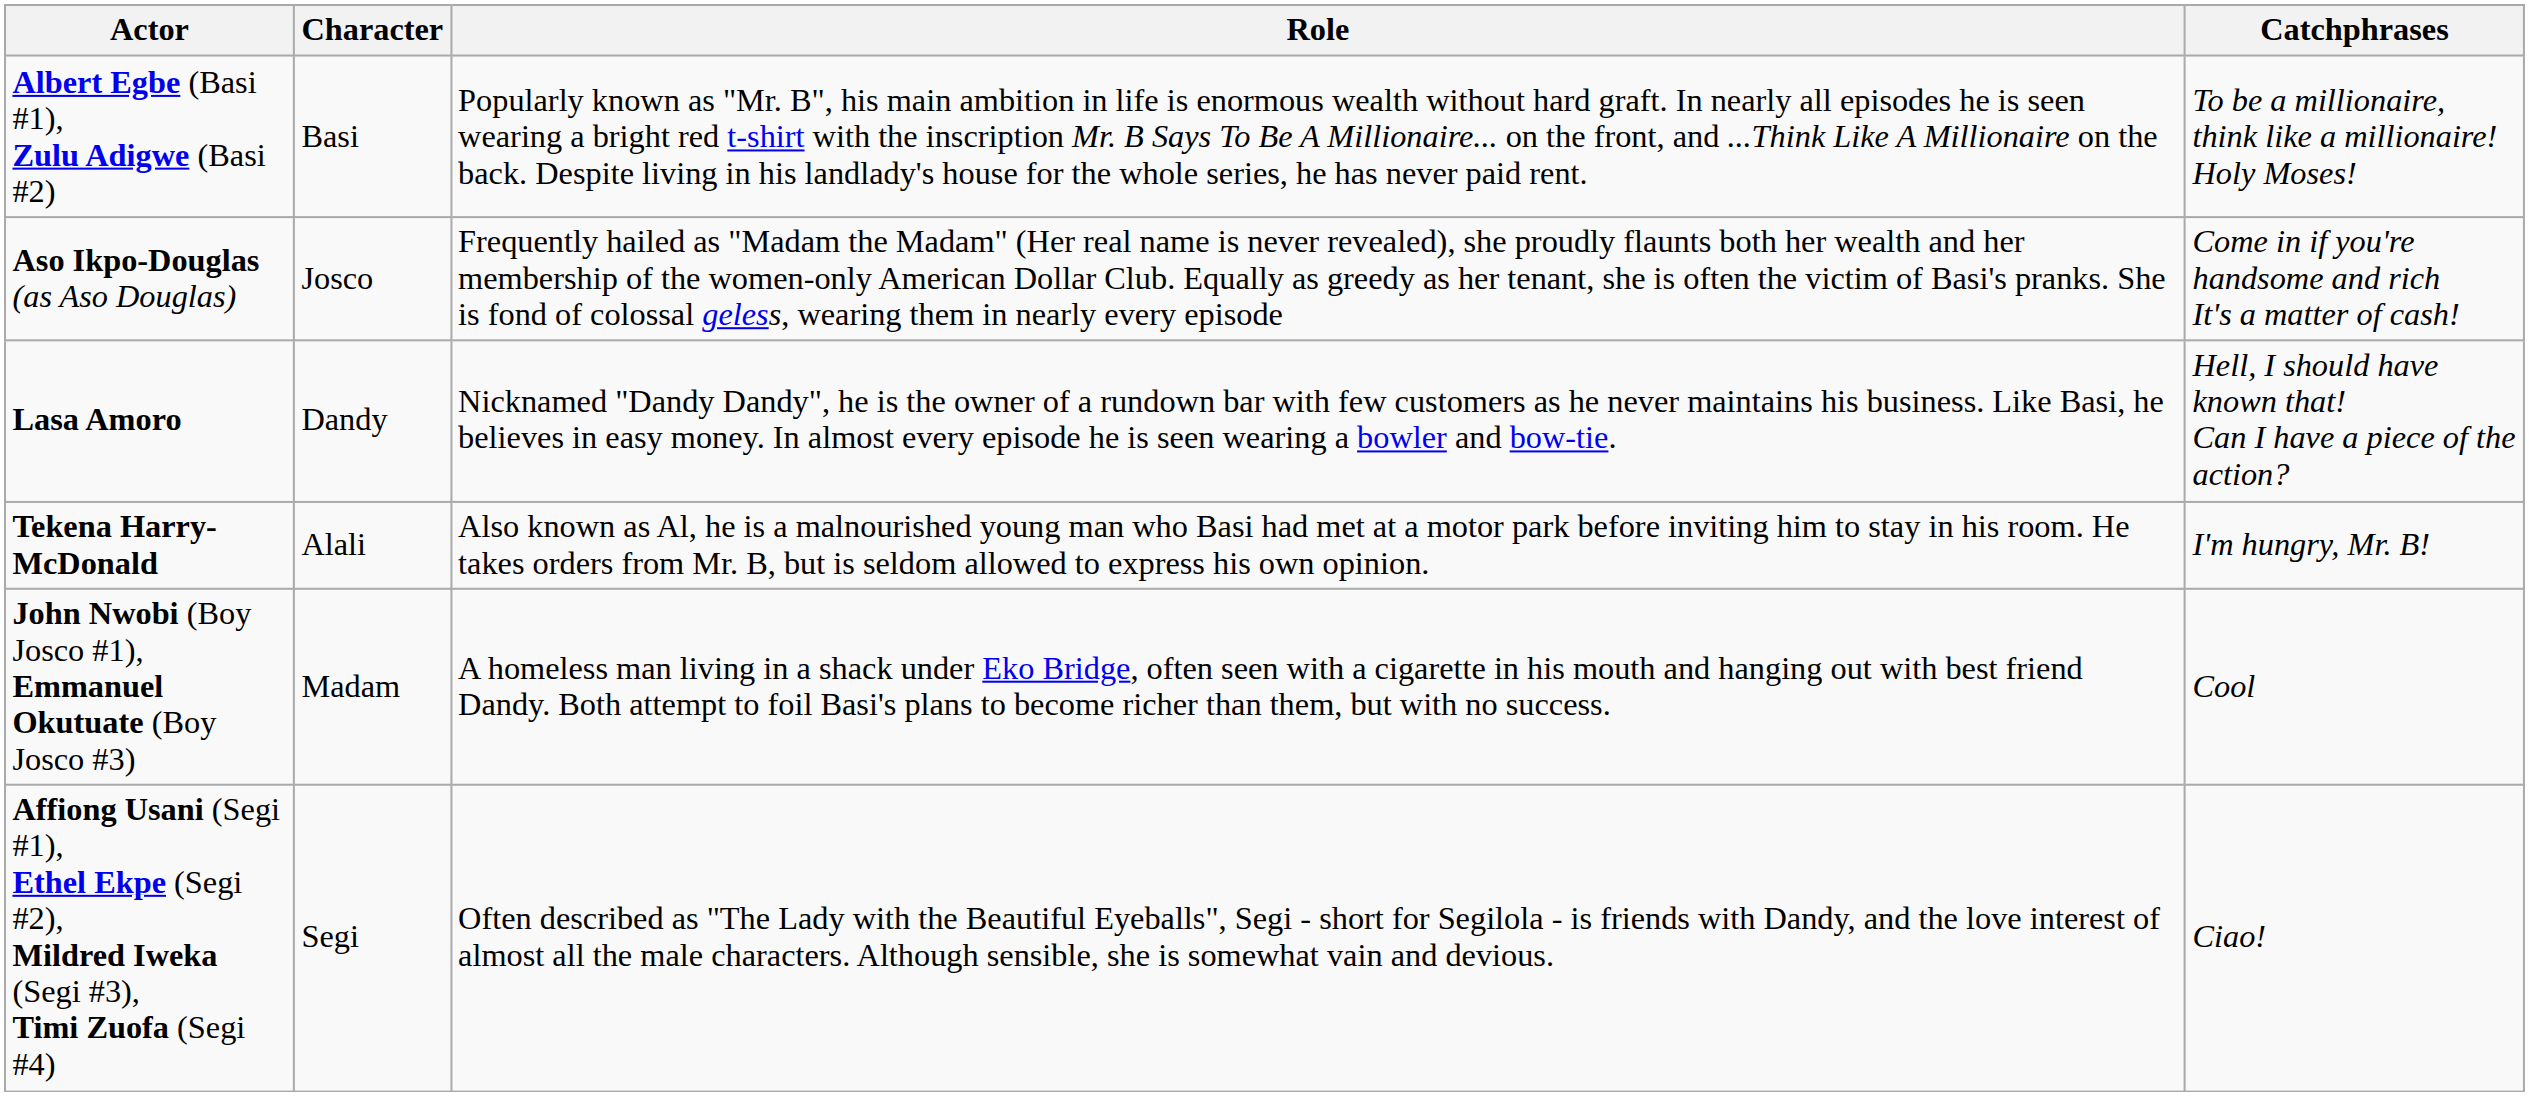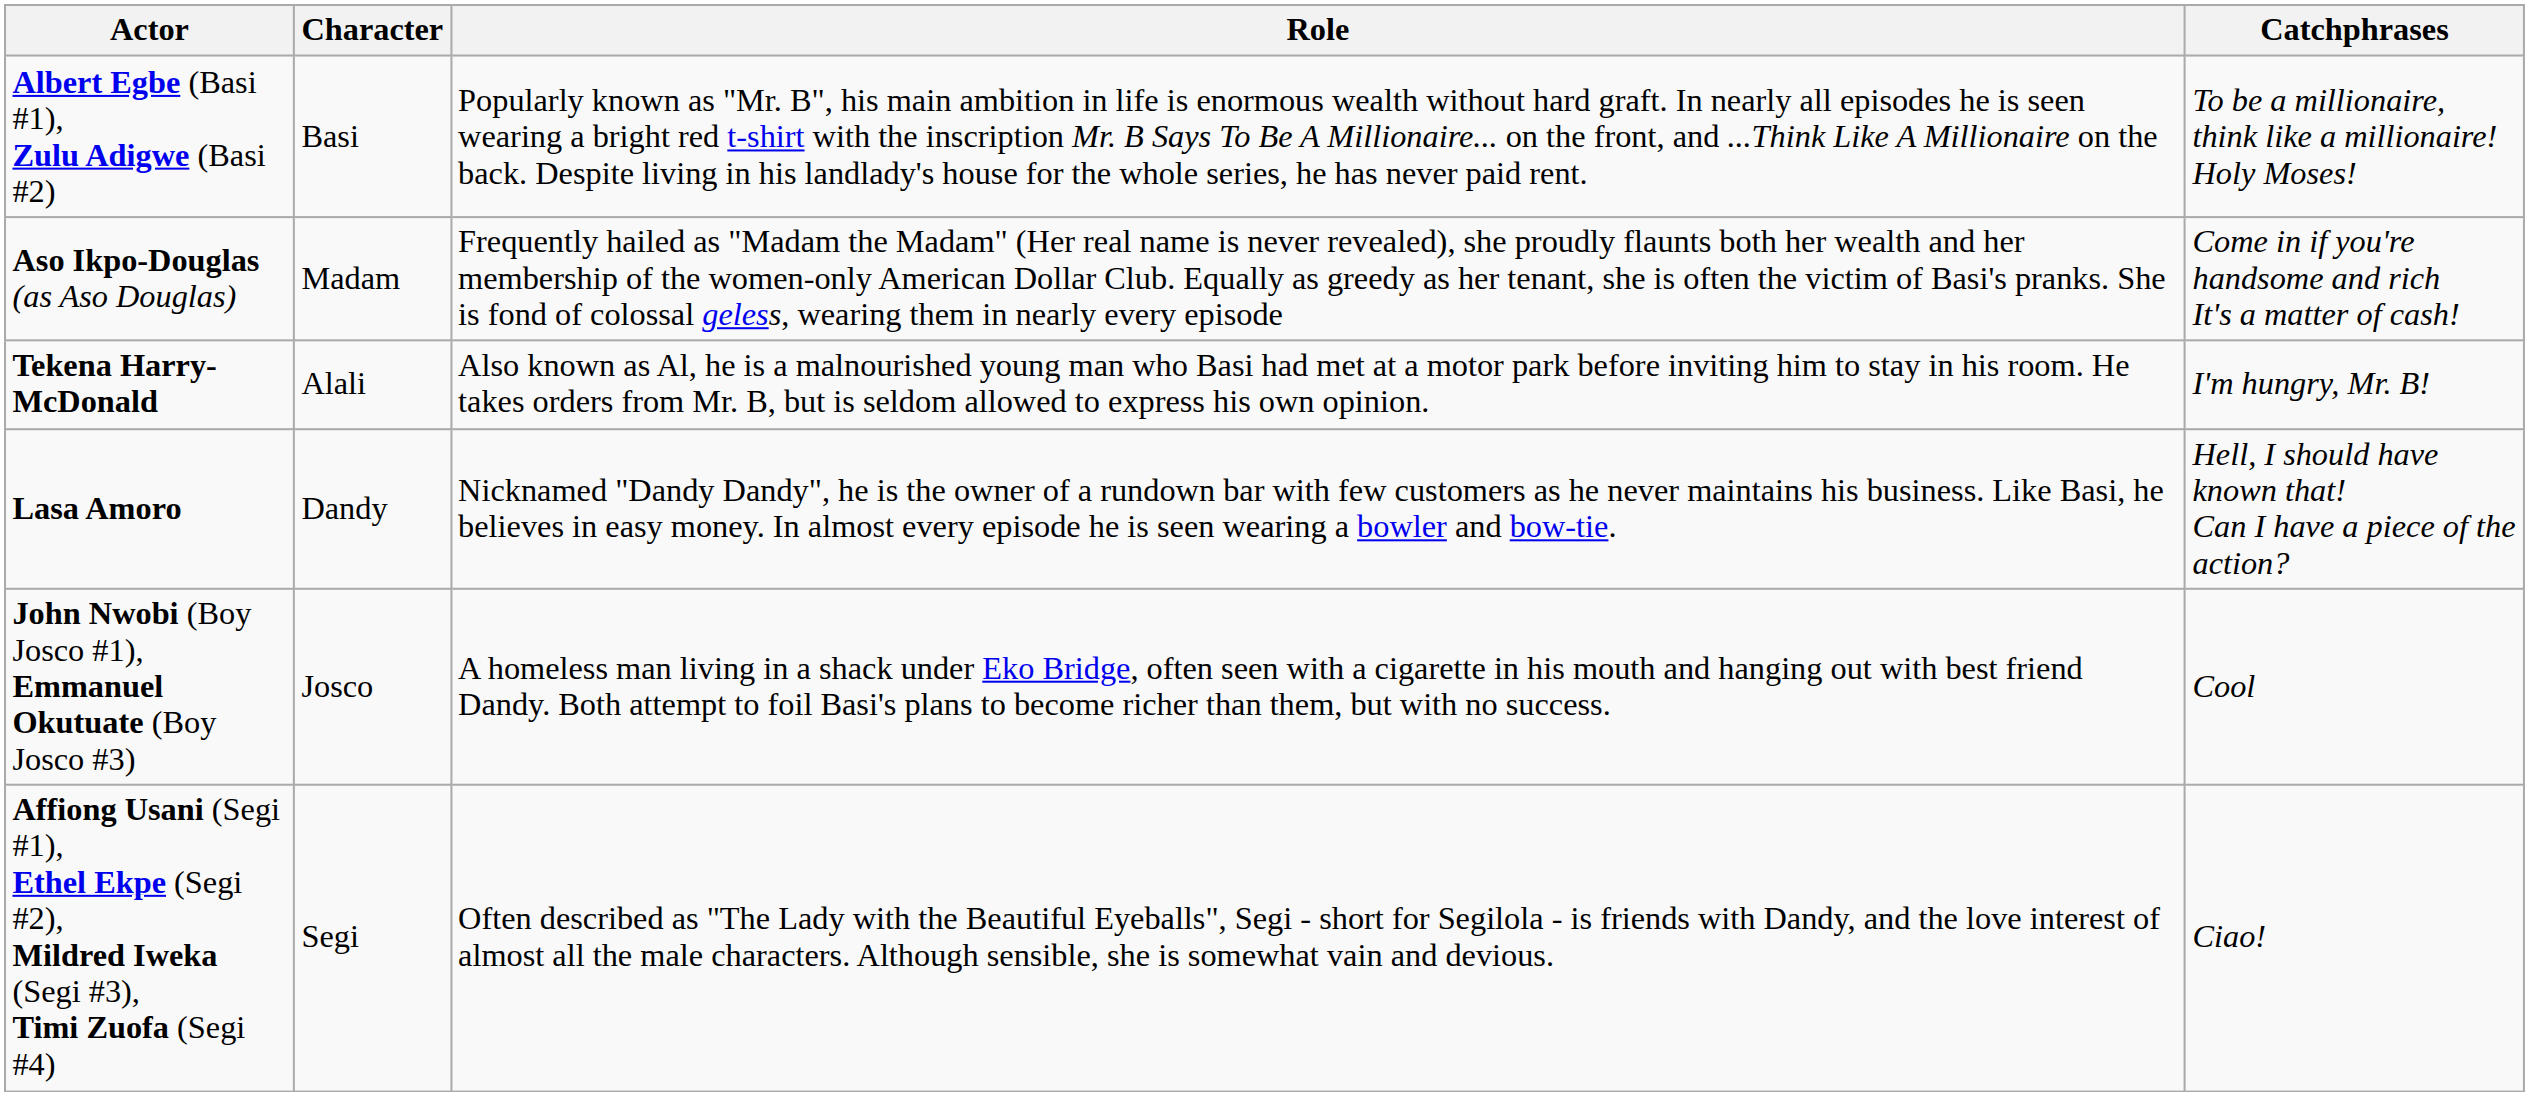 <table class="wikitable">
 <tr>
 <th>Actor</th>
 <th>Character</th>
 <th>Role</th>
 <th>Catchphrases</th>
 </tr>
 <tr>
 <td><strong><a href='#'>Albert Egbe</a></strong> (Basi #1), <br><strong><a href='#'>Zulu Adigwe</a></strong> (Basi #2)</td>
 <td>Basi</td>
 <td>Popularly known as "Mr. B", his main ambition in life is enormous wealth without hard graft. In nearly all episodes he is seen wearing a bright red <a href='#'>t-shirt</a> with the inscription <em>Mr. B Says To Be A Millionaire...</em> on the front, and <em>...Think Like A Millionaire</em> on the back. Despite living in his landlady's house for the whole series, he has never paid rent.</td>
 <td><em>To be a millionaire, think like a millionaire!</em> <br> <em>Holy Moses!</em></td>
 </tr>
 <tr>
 <td><strong>Aso Ikpo-Douglas</strong> <em>(as Aso Douglas)</em></td>
-<td>Josco</td>
+<td>Madam</td>
 <td>Frequently hailed as "Madam the Madam" (Her real name is never revealed), she proudly flaunts both her wealth and her membership of the women-only American Dollar Club. Equally as greedy as her tenant, she is often the victim of Basi's pranks. She is fond of colossal <em><a href='#'>geles</a>s</em>, wearing them in nearly every episode</td>
 <td><em>Come in if you're handsome and rich</em><br> <em>It's a matter of cash!</em></td>
+</tr>
+<tr>
+<td><strong>Tekena Harry-McDonald</strong></td>
+<td>Alali</td>
+<td>Also known as Al, he is a malnourished young man who Basi had met at a motor park before inviting him to stay in his room. He takes orders from Mr. B, but is seldom allowed to express his own opinion.</td>
+<td><em>I'm hungry, Mr. B!</em></td>
 </tr>
 <tr>
 <td><strong>Lasa Amoro</strong></td>
 <td>Dandy</td>
 <td>Nicknamed "Dandy Dandy", he is the owner of a rundown bar with few customers as he never maintains his business. Like Basi, he believes in easy money. In almost every episode he is seen wearing a <a href='#'>bowler</a> and <a href='#'>bow-tie</a>.</td>
 <td><em>Hell, I should have known that!</em> <br> <em>Can I have a piece of the action?</em></td>
 </tr>
 <tr>
-<td><strong>Tekena Harry-McDonald</strong></td>
-<td>Alali</td>
-<td>Also known as Al, he is a malnourished young man who Basi had met at a motor park before inviting him to stay in his room. He takes orders from Mr. B, but is seldom allowed to express his own opinion.</td>
-<td><em>I'm hungry, Mr. B!</em></td>
-</tr>
-<tr>
 <td><strong>John Nwobi</strong> (Boy Josco #1), <br><strong>Emmanuel Okutuate</strong> (Boy Josco #3)</td>
-<td>Madam</td>
+<td>Josco</td>
 <td>A homeless man living in a shack under <a href='#'>Eko Bridge</a>, often seen with a cigarette in his mouth and hanging out with best friend Dandy. Both attempt to foil Basi's plans to become richer than them, but with no success.</td>
 <td><em>Cool</em></td>
 </tr>
 <tr>
 <td><strong>Affiong Usani</strong> (Segi #1), <br><strong> <a href='#'>Ethel Ekpe</a></strong> (Segi #2), <br><strong>Mildred Iweka</strong> (Segi #3), <br><strong>Timi Zuofa</strong> (Segi #4)</td>
 <td>Segi</td>
 <td>Often described as "The Lady with the Beautiful Eyeballs", Segi - short for Segilola - is friends with Dandy, and the love interest of almost all the male characters. Although sensible, she is somewhat vain and devious.</td>
 <td><em>Ciao!</em></td>
 </tr>
 <tr>
 </tr>
 </table>
